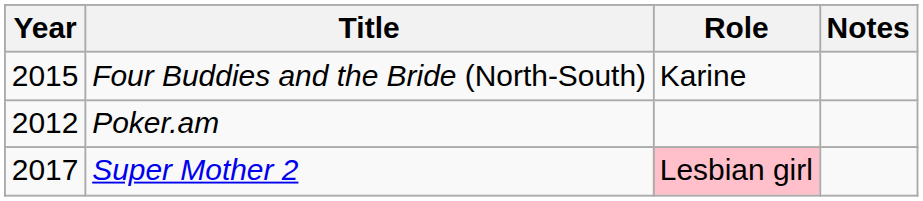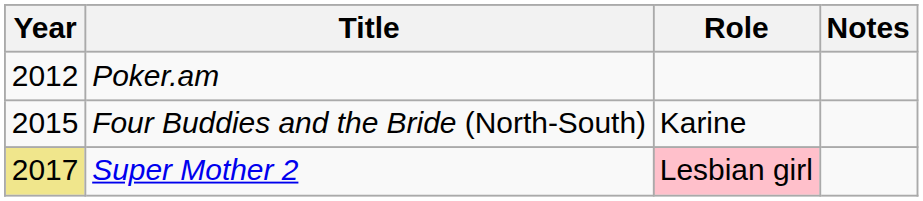 <table class="wikitable sortable plainrowheaders">
 <tr>
 <th>Year</th>
 <th>Title</th>
 <th>Role</th>
 <th class="unsortable">Notes</th>
 </tr>
 <tr>
+<td>2012</td>
+<td><em>Poker.am</em></td>
+<td></td>
+<td></td>
+</tr>
+<tr>
 <td>2015</td>
 <td><em>Four Buddies and the Bride</em> (North-South)</td>
 <td>Karine</td>
 <td></td>
 </tr>
 <tr>
-<td>2012</td>
-<td><em>Poker.am</em></td>
-<td></td>
-<td></td>
-</tr>
-<tr>
-<td>2017</td>
+<td style="background: khaki;">2017</td>
 <td><em><a href='#'>Super Mother 2</a></em></td>
 <td style="background: pink;">Lesbian girl</td>
 <td></td>
 </tr>
 </table>
